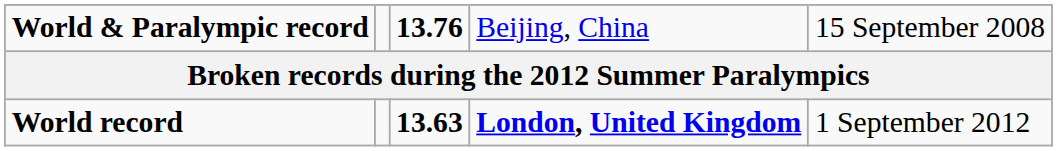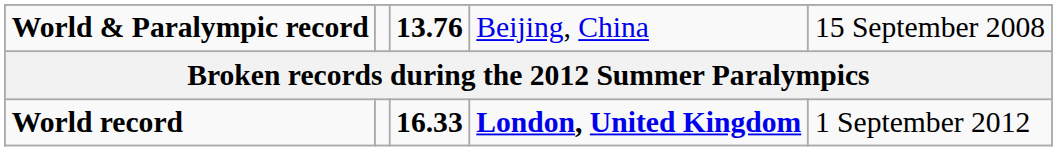 <table class="wikitable">
 <tr>
 <td><strong>World & Paralympic record</strong></td>
 <td></td>
 <td><strong>13.76</strong></td>
 <td><a href='#'>Beijing</a>, <a href='#'>China</a></td>
 <td>15 September 2008</td>
 </tr>
 <tr>
 <th colspan="5">Broken records during the 2012 Summer Paralympics</th>
 </tr>
 <tr>
 <td><strong>World record</strong></td>
 <td></td>
-<td><strong>13.63</strong></td>
+<td><strong>16.33</strong></td>
 <td><strong><a href='#'>London</a>, <a href='#'>United Kingdom</a></strong></td>
 <td>1 September 2012</td>
 </tr>
 </table>
